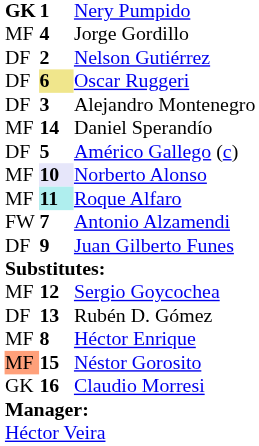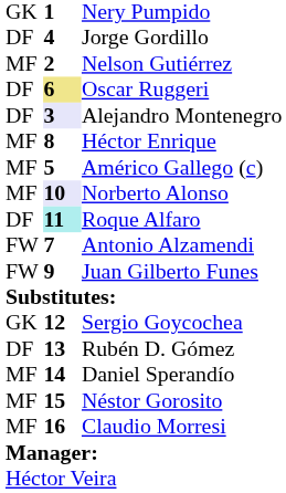 <table style="font-size:90%; margin:0.2em auto;" cellspacing="0" cellpadding="0">
 <tr>
 <th width="25"></th>
 <th width="25"></th>
 </tr>
 <tr>
-<td><strong>GK</strong></td>
+<td>GK</td>
 <td><strong>1</strong></td>
 <td> <a href='#'>Nery Pumpido</a></td>
 </tr>
 <tr>
-<td>MF</td>
+<td>DF</td>
 <td><strong>4</strong></td>
 <td> Jorge Gordillo</td>
 </tr>
 <tr>
-<td>DF</td>
+<td>MF</td>
 <td><strong>2</strong></td>
 <td> <a href='#'>Nelson Gutiérrez</a></td>
 </tr>
 <tr>
 <td>DF</td>
 <td style="background: khaki;"><strong>6</strong></td>
 <td> <a href='#'>Oscar Ruggeri</a></td>
 </tr>
 <tr>
 <td>DF</td>
-<td><strong>3</strong></td>
+<td style="background: lavender;"><strong>3</strong></td>
 <td> Alejandro Montenegro</td>
 <td></td>
 </tr>
 <tr>
 <td>MF</td>
-<td><strong>14</strong></td>
-<td> Daniel Sperandío</td>
+<td><strong>8</strong></td>
+<td> <a href='#'>Héctor Enrique</a></td>
 <td></td>
 </tr>
 <tr>
-<td>DF</td>
+<td>MF</td>
 <td><strong>5</strong></td>
 <td> <a href='#'>Américo Gallego</a> (<a href='#'>c</a>)</td>
 </tr>
 <tr>
 <td>MF</td>
 <td style="background: lavender;"><strong>10</strong></td>
 <td> <a href='#'>Norberto Alonso</a></td>
 </tr>
 <tr>
-<td>MF</td>
+<td>DF</td>
 <td style="background: paleturquoise;"><strong>11</strong></td>
 <td> <a href='#'>Roque Alfaro</a></td>
 <td></td>
 </tr>
 <tr>
 <td>FW</td>
 <td><strong>7</strong></td>
 <td> <a href='#'>Antonio Alzamendi</a></td>
 </tr>
 <tr>
-<td>DF</td>
+<td>FW</td>
 <td><strong>9</strong></td>
 <td> <a href='#'>Juan Gilberto Funes</a></td>
 </tr>
 <tr>
 <td colspan=3><strong>Substitutes:</strong></td>
 </tr>
 <tr>
-<td>MF</td>
+<td>GK</td>
 <td><strong>12</strong></td>
 <td> <a href='#'>Sergio Goycochea</a></td>
 </tr>
 <tr>
 <td>DF</td>
 <td><strong>13</strong></td>
 <td>  Rubén D. Gómez</td>
 </tr>
 <tr>
 <td>MF</td>
-<td><strong>8</strong></td>
-<td> <a href='#'>Héctor Enrique</a></td>
+<td><strong>14</strong></td>
+<td> Daniel Sperandío</td>
 <td></td>
 </tr>
 <tr>
-<td style="background: lightsalmon;">MF</td>
+<td>MF</td>
 <td><strong>15</strong></td>
 <td> <a href='#'>Néstor Gorosito</a></td>
 </tr>
 <tr>
-<td>GK</td>
+<td>MF</td>
 <td><strong>16</strong></td>
 <td> <a href='#'>Claudio Morresi</a></td>
 </tr>
 <tr>
 <td colspan=3><strong>Manager:</strong></td>
 </tr>
 <tr>
 <td colspan=4> <a href='#'>Héctor Veira</a></td>
 </tr>
 </table>
